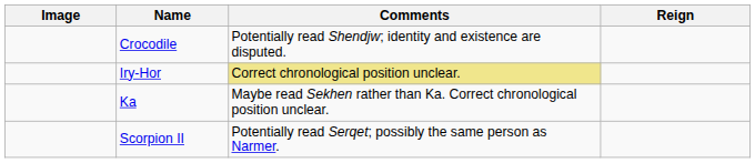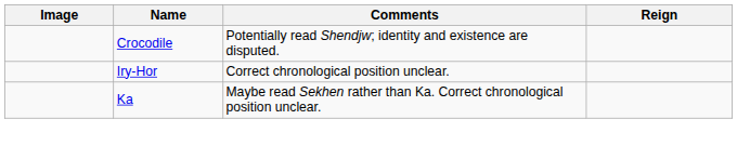 <table class="wikitable" width="100%">
 <tr>
 <th width="15%">Image</th>
 <th width="15%">Name</th>
 <th width="50%">Comments</th>
 <th width="20%">Reign</th>
 </tr>
 <tr>
 <td></td>
 <td><a href='#'>Crocodile</a></td>
 <td>Potentially read <em>Shendjw</em>; identity and existence are disputed.</td>
 <td></td>
 </tr>
 <tr>
 <td></td>
 <td><a href='#'>Iry-Hor</a></td>
-<td style="background: khaki;">Correct chronological position unclear.</td>
+<td>Correct chronological position unclear.</td>
 <td></td>
 </tr>
 <tr>
 <td></td>
 <td><a href='#'>Ka</a></td>
 <td>Maybe read <em>Sekhen</em> rather than Ka. Correct chronological position unclear.</td>
 <td></td>
 </tr>
-<tr>
-<td></td>
-<td><a href='#'>Scorpion II</a></td>
-<td>Potentially read <em>Serqet</em>; possibly the same person as <a href='#'>Narmer</a>.</td>
-<td></td>
-</tr>
 </table>
